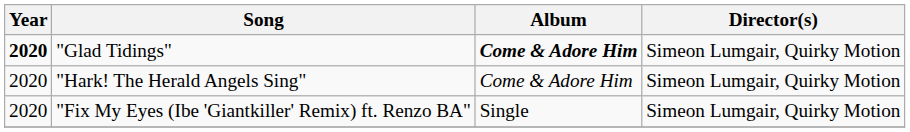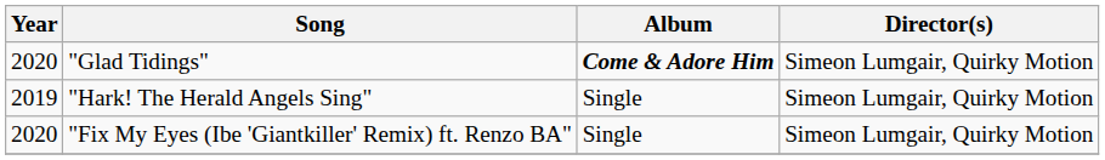 <table class="wikitable">
 <tr>
 <th>Year</th>
 <th>Song</th>
 <th>Album</th>
 <th>Director(s)</th>
 </tr>
 <tr>
-<td><strong>2020</strong></td>
+<td>2020</td>
 <td>"Glad Tidings"</td>
 <td><strong><em>Come & Adore Him</em></strong></td>
 <td>Simeon Lumgair, Quirky Motion</td>
 </tr>
 <tr>
-<td>2020</td>
+<td>2019</td>
 <td>"Hark! The Herald Angels Sing"</td>
-<td><em>Come & Adore Him</em></td>
+<td>Single</td>
 <td>Simeon Lumgair, Quirky Motion</td>
 </tr>
 <tr>
 <td>2020</td>
 <td>"Fix My Eyes (Ibe 'Giantkiller' Remix) ft. Renzo BA"</td>
 <td>Single</td>
 <td>Simeon Lumgair, Quirky Motion</td>
 </tr>
 <tr>
 </tr>
 </table>
